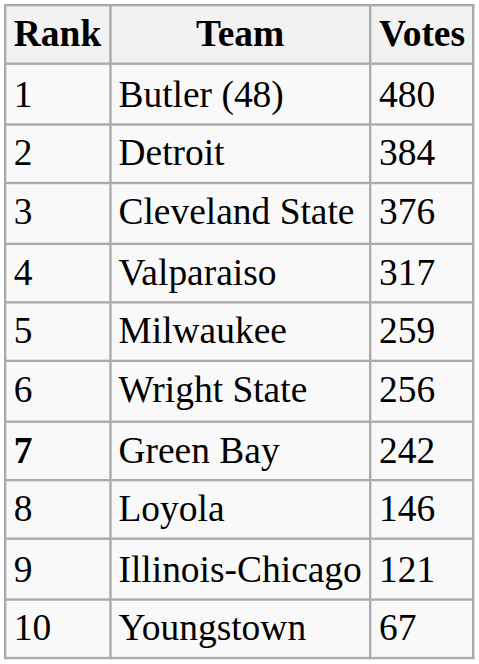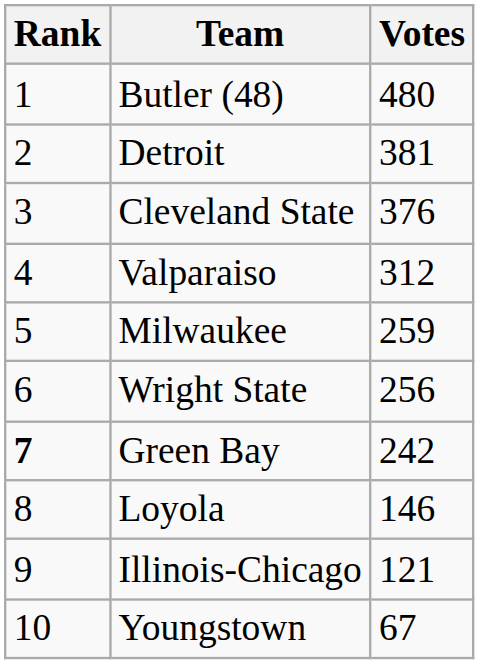 <table class=wikitable>
 <tr>
 <th>Rank</th>
 <th>Team</th>
 <th>Votes</th>
 </tr>
 <tr>
 <td>1</td>
 <td>Butler (48)</td>
 <td>480</td>
 </tr>
 <tr>
 <td>2</td>
 <td>Detroit</td>
-<td>384</td>
+<td>381</td>
 </tr>
 <tr>
 <td>3</td>
 <td>Cleveland State</td>
 <td>376</td>
 </tr>
 <tr>
 <td>4</td>
 <td>Valparaiso</td>
-<td>317</td>
+<td>312</td>
 </tr>
 <tr>
 <td>5</td>
 <td>Milwaukee</td>
 <td>259</td>
 </tr>
 <tr>
 <td>6</td>
 <td>Wright State</td>
 <td>256</td>
 </tr>
 <tr>
 <td><strong>7</strong></td>
 <td>Green Bay</td>
 <td>242</td>
 </tr>
 <tr>
 <td>8</td>
 <td>Loyola</td>
 <td>146</td>
 </tr>
 <tr>
 <td>9</td>
 <td>Illinois-Chicago</td>
 <td>121</td>
 </tr>
 <tr>
 <td>10</td>
 <td>Youngstown</td>
 <td>67</td>
 </tr>
 </table>
